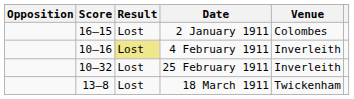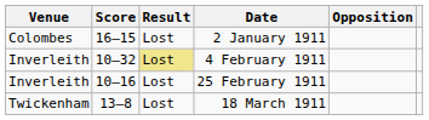 <table class="wikitable sortable">
 <tr>
-<th>Opposition</th>
+<th>Venue</th>
 <th>Score</th>
 <th>Result</th>
 <th>Date</th>
-<th>Venue</th>
+<th>Opposition</th>
 <th scope="col" class="unsortable"></th>
 </tr>
 <tr>
-<td></td>
+<td>Colombes</td>
 <td align="center">16–15</td>
 <td>Lost</td>
 <td align=right>2 January 1911</td>
-<td>Colombes</td>
+<td></td>
 <td></td>
 </tr>
 <tr>
-<td></td>
-<td align="center">10–16</td>
+<td>Inverleith</td>
+<td align="center">10–32</td>
 <td style="background: khaki;">Lost</td>
 <td align=right>4 February 1911</td>
-<td>Inverleith</td>
+<td></td>
 <td></td>
 </tr>
 <tr>
-<td></td>
-<td align="center">10–32</td>
+<td>Inverleith</td>
+<td align="center">10–16</td>
 <td>Lost</td>
 <td align=right>25 February 1911</td>
-<td>Inverleith</td>
+<td></td>
 <td></td>
 </tr>
 <tr>
-<td></td>
+<td>Twickenham</td>
 <td align="center">13–8</td>
 <td>Lost</td>
 <td align=right>18 March 1911</td>
-<td>Twickenham</td>
+<td></td>
 <td></td>
 </tr>
 </table>
